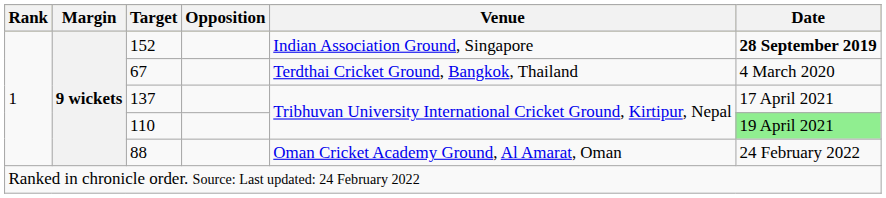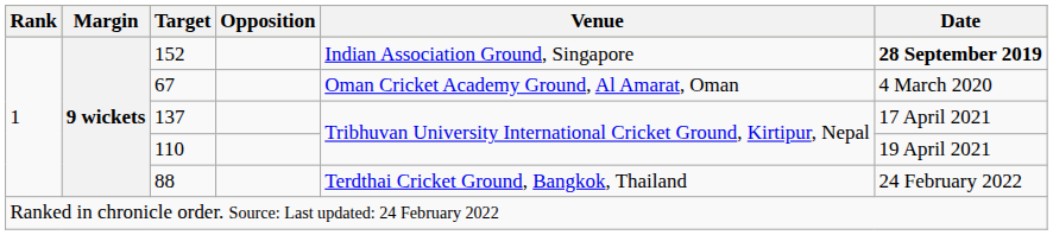 <table class="wikitable">
 <tr style="background:#bdb76b;">
 <th>Rank</th>
 <th>Margin</th>
 <th>Target</th>
 <th>Opposition</th>
 <th>Venue</th>
 <th>Date</th>
 </tr>
 <tr>
 <td rowspan=5>1</td>
 <th rowspan=5>9 wickets</th>
 <td>152</td>
 <td></td>
 <td><a href='#'>Indian Association Ground</a>, Singapore</td>
 <td><strong>28 September 2019</strong></td>
 </tr>
 <tr>
 <td>67</td>
 <td></td>
-<td><a href='#'>Terdthai Cricket Ground</a>, <a href='#'>Bangkok</a>, Thailand</td>
+<td><a href='#'>Oman Cricket Academy Ground</a>, <a href='#'>Al Amarat</a>, Oman</td>
 <td>4 March 2020</td>
 </tr>
 <tr>
 <td>137</td>
 <td></td>
 <td rowspan=2><a href='#'>Tribhuvan University International Cricket Ground</a>, <a href='#'>Kirtipur</a>, Nepal</td>
 <td>17 April 2021</td>
 </tr>
 <tr>
 <td>110</td>
 <td></td>
-<td style="background: lightgreen;">19 April 2021</td>
+<td>19 April 2021</td>
 </tr>
 <tr>
 <td>88</td>
 <td></td>
-<td><a href='#'>Oman Cricket Academy Ground</a>, <a href='#'>Al Amarat</a>, Oman</td>
+<td><a href='#'>Terdthai Cricket Ground</a>, <a href='#'>Bangkok</a>, Thailand</td>
 <td>24 February 2022</td>
 </tr>
 <tr>
 <td colspan="6">Ranked in chronicle order. <small>Source:  Last updated: 24 February 2022</small></td>
 </tr>
 </table>
